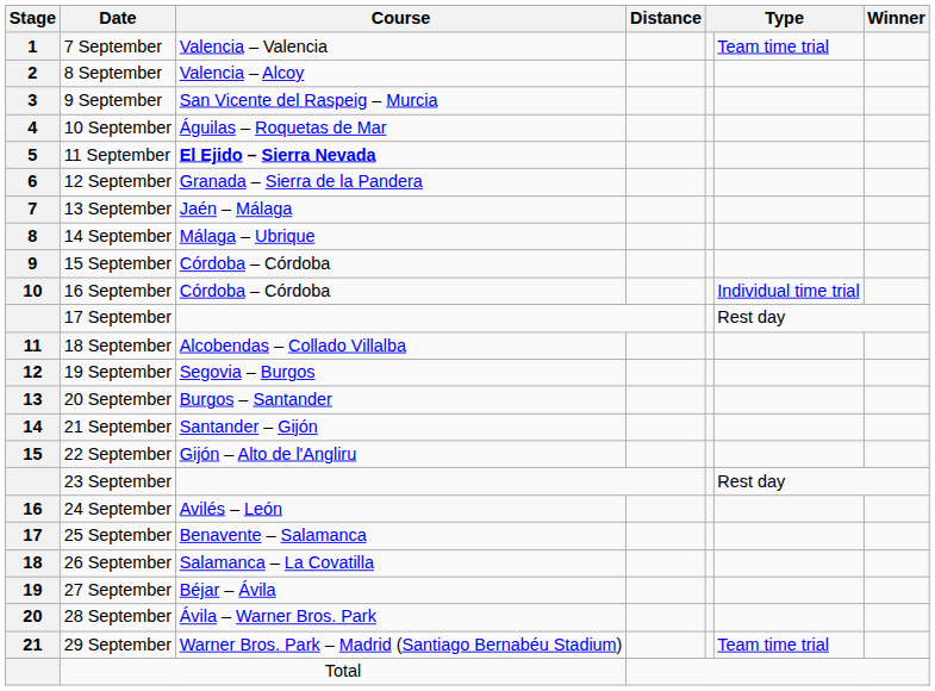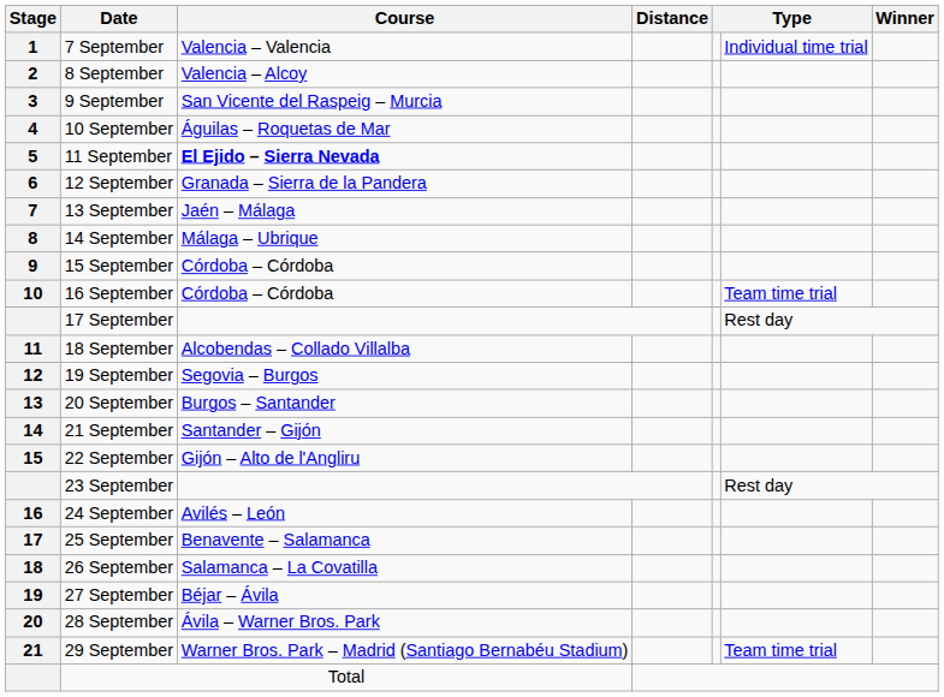 <table class="wikitable">
 <tr>
 <th scope="col">Stage</th>
 <th scope="col">Date</th>
 <th scope="col">Course</th>
 <th scope="col">Distance</th>
 <th scope="col" colspan="2">Type</th>
 <th scope="col">Winner</th>
 </tr>
 <tr>
 <th scope="row">1</th>
 <td>7 September</td>
 <td><a href='#'>Valencia</a> – Valencia</td>
 <td style="text-align:center;"></td>
 <td></td>
-<td><a href='#'>Team time trial</a></td>
+<td><a href='#'>Individual time trial</a></td>
 <td></td>
 </tr>
 <tr>
 <th scope="row">2</th>
 <td>8 September</td>
 <td><a href='#'>Valencia</a> – <a href='#'>Alcoy</a></td>
 <td style="text-align:center;"></td>
 <td></td>
 <td></td>
 <td></td>
 </tr>
 <tr>
 <th scope="row">3</th>
 <td>9 September</td>
 <td><a href='#'>San Vicente del Raspeig</a> – <a href='#'>Murcia</a></td>
 <td style="text-align:center;"></td>
 <td></td>
 <td></td>
 <td></td>
 </tr>
 <tr>
 <th scope="row">4</th>
 <td>10 September</td>
 <td><a href='#'>Águilas</a> – <a href='#'>Roquetas de Mar</a></td>
 <td style="text-align:center;"></td>
 <td></td>
 <td></td>
 <td></td>
 </tr>
 <tr>
 <th scope="row">5</th>
 <td>11 September</td>
 <td><strong><a href='#'>El Ejido</a> – <a href='#'>Sierra Nevada</a></strong></td>
 <td style="text-align:center;"></td>
 <td></td>
 <td></td>
 <td></td>
 </tr>
 <tr>
 <th scope="row">6</th>
 <td>12 September</td>
 <td><a href='#'>Granada</a> – <a href='#'>Sierra de la Pandera</a></td>
 <td style="text-align:center;"></td>
 <td></td>
 <td></td>
 <td></td>
 </tr>
 <tr>
 <th scope="row">7</th>
 <td>13 September</td>
 <td><a href='#'>Jaén</a> – <a href='#'>Málaga</a></td>
 <td style="text-align:center;"></td>
 <td></td>
 <td></td>
 <td></td>
 </tr>
 <tr>
 <th scope="row">8</th>
 <td>14 September</td>
 <td><a href='#'>Málaga</a> – <a href='#'>Ubrique</a></td>
 <td style="text-align:center;"></td>
 <td></td>
 <td></td>
 <td></td>
 </tr>
 <tr>
 <th scope="row">9</th>
 <td>15 September</td>
 <td><a href='#'>Córdoba</a> – Córdoba</td>
 <td style="text-align:center;"></td>
 <td></td>
 <td></td>
 <td></td>
 </tr>
 <tr>
 <th scope="row">10</th>
 <td>16 September</td>
 <td><a href='#'>Córdoba</a> – Córdoba</td>
 <td style="text-align:center;"></td>
 <td></td>
-<td><a href='#'>Individual time trial</a></td>
+<td><a href='#'>Team time trial</a></td>
 <td></td>
 </tr>
 <tr>
 <th scope="row"></th>
 <td style="text-align:center;">17 September</td>
 <td colspan="2"></td>
 <td></td>
 <td colspan="3">Rest day</td>
 </tr>
 <tr>
 <th scope="row">11</th>
 <td>18 September</td>
 <td><a href='#'>Alcobendas</a> – <a href='#'>Collado Villalba</a></td>
 <td style="text-align:center;"></td>
 <td></td>
 <td></td>
 <td></td>
 </tr>
 <tr>
 <th scope="row">12</th>
 <td>19 September</td>
 <td><a href='#'>Segovia</a> – <a href='#'>Burgos</a></td>
 <td style="text-align:center;"></td>
 <td></td>
 <td></td>
 <td></td>
 </tr>
 <tr>
 <th scope="row">13</th>
 <td>20 September</td>
 <td><a href='#'>Burgos</a> – <a href='#'>Santander</a></td>
 <td style="text-align:center;"></td>
 <td></td>
 <td></td>
 <td></td>
 </tr>
 <tr>
 <th scope="row">14</th>
 <td>21 September</td>
 <td><a href='#'>Santander</a> – <a href='#'>Gijón</a></td>
 <td style="text-align:center;"></td>
 <td></td>
 <td></td>
 <td></td>
 </tr>
 <tr>
 <th scope="row">15</th>
 <td>22 September</td>
 <td><a href='#'>Gijón</a> – <a href='#'>Alto de l'Angliru</a></td>
 <td style="text-align:center;"></td>
 <td></td>
 <td></td>
 <td></td>
 </tr>
 <tr>
 <th scope="row"></th>
 <td style="text-align:center;">23 September</td>
 <td colspan="2"></td>
 <td></td>
 <td colspan="3">Rest day</td>
 </tr>
 <tr>
 <th scope="row">16</th>
 <td>24 September</td>
 <td><a href='#'>Avilés</a> – <a href='#'>León</a></td>
 <td style="text-align:center;"></td>
 <td></td>
 <td></td>
 <td></td>
 </tr>
 <tr>
 <th scope="row">17</th>
 <td>25 September</td>
 <td><a href='#'>Benavente</a> – <a href='#'>Salamanca</a></td>
 <td style="text-align:center;"></td>
 <td></td>
 <td></td>
 <td></td>
 </tr>
 <tr>
 <th scope="row">18</th>
 <td>26 September</td>
 <td><a href='#'>Salamanca</a> – <a href='#'>La Covatilla</a></td>
 <td style="text-align:center;"></td>
 <td></td>
 <td></td>
 <td></td>
 </tr>
 <tr>
 <th scope="row">19</th>
 <td>27 September</td>
 <td><a href='#'>Béjar</a> – <a href='#'>Ávila</a></td>
 <td style="text-align:center;"></td>
 <td></td>
 <td></td>
 <td></td>
 </tr>
 <tr>
 <th scope="row">20</th>
 <td>28 September</td>
 <td><a href='#'>Ávila</a> – <a href='#'>Warner Bros. Park</a></td>
 <td style="text-align:center;"></td>
 <td></td>
 <td></td>
 <td></td>
 </tr>
 <tr>
 <th scope="row">21</th>
 <td>29 September</td>
 <td><a href='#'>Warner Bros. Park</a> – <a href='#'>Madrid</a> (<a href='#'>Santiago Bernabéu Stadium</a>)</td>
 <td style="text-align:center;"></td>
 <td></td>
 <td><a href='#'>Team time trial</a></td>
 <td></td>
 </tr>
 <tr>
 <th scope="row"></th>
 <td colspan="2" style="text-align:center">Total</td>
 <td colspan="5" style="text-align:center"></td>
 </tr>
 </table>
